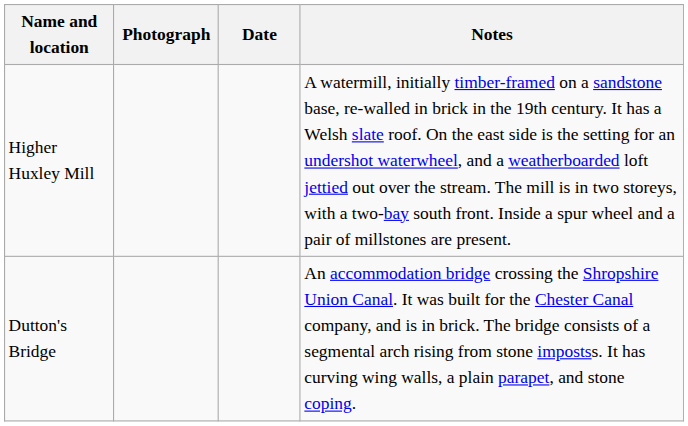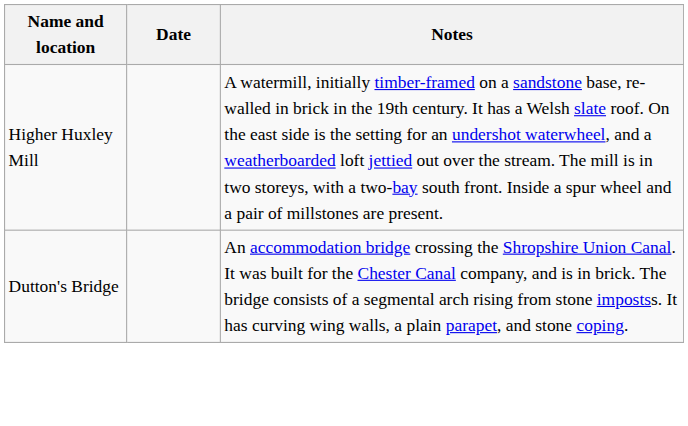 <table class="wikitable sortable plainrowheaders" style="width:100%;border:0px;text-align:left;line-height:150%;">
 <tr>
 <th scope="col"  style="width:150px">Name and location</th>
-<th scope="col"  style="width:100px" class="unsortable">Photograph</th>
 <th scope="col"  style="width:120px">Date</th>
 <th scope="col"  style="width:700px" class="unsortable">Notes</th>
 </tr>
 <tr>
 <td>Higher Huxley Mill<br><small></small></td>
-<td></td>
 <td align="center"></td>
 <td>A watermill, initially <a href='#'>timber-framed</a> on a <a href='#'>sandstone</a> base, re-walled in brick in the 19th century.  It has a Welsh <a href='#'>slate</a> roof.  On the east side is the setting for an <a href='#'>undershot waterwheel</a>, and a <a href='#'>weatherboarded</a> loft <a href='#'>jettied</a> out over the stream.  The mill is in two storeys, with a two-<a href='#'>bay</a> south front.  Inside a spur wheel and a pair of millstones are present.</td>
 </tr>
 <tr>
 <td>Dutton's Bridge<br><small></small></td>
-<td></td>
 <td align="center"></td>
 <td>An <a href='#'>accommodation bridge</a> crossing the <a href='#'>Shropshire Union Canal</a>.  It was built for the <a href='#'>Chester Canal</a> company, and is in brick.  The bridge consists of a segmental arch rising from stone <a href='#'>imposts</a>s.  It has curving wing walls, a plain <a href='#'>parapet</a>, and stone <a href='#'>coping</a>.</td>
 </tr>
 </table>
